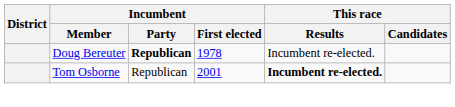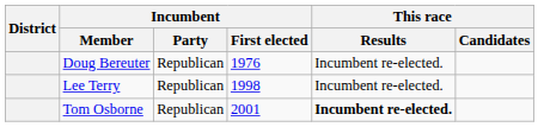 <table class=wikitable>
 <tr>
 <th rowspan=2>District</th>
 <th colspan=3>Incumbent</th>
 <th colspan=2>This race</th>
 </tr>
 <tr>
 <th>Member</th>
 <th>Party</th>
 <th>First elected</th>
 <th>Results</th>
 <th>Candidates</th>
 </tr>
 <tr>
 <th></th>
 <td><a href='#'>Doug Bereuter</a></td>
-<td><strong>Republican</strong></td>
-<td><a href='#'>1978</a></td>
+<td>Republican</td>
+<td><a href='#'>1976</a></td>
+<td>Incumbent re-elected.</td>
+<td nowrap></td>
+</tr>
+<tr>
+<th></th>
+<td><a href='#'>Lee Terry</a></td>
+<td>Republican</td>
+<td><a href='#'>1998</a></td>
 <td>Incumbent re-elected.</td>
 <td nowrap></td>
 </tr>
 <tr>
 <th></th>
 <td><a href='#'>Tom Osborne</a></td>
 <td>Republican</td>
 <td><a href='#'>2001</a></td>
 <td><strong>Incumbent re-elected.</strong></td>
 <td nowrap></td>
 </tr>
 </table>
